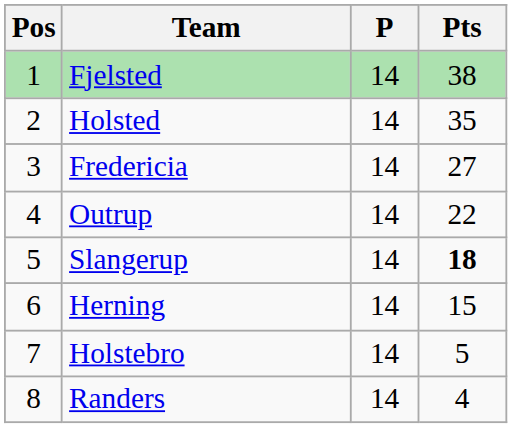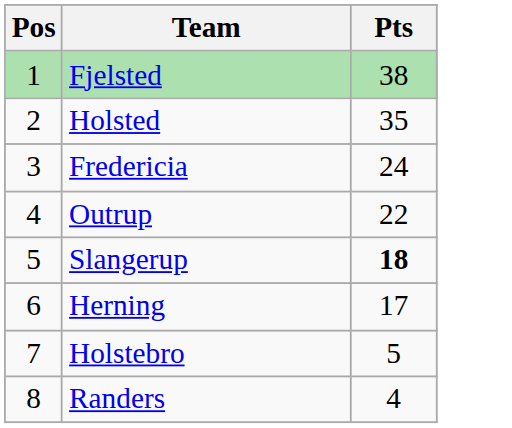 <table class="wikitable" style="font-size: 100%">
 <tr>
 <th width=20>Pos</th>
 <th width=150>Team</th>
-<th width=30>P</th>
 <th width=40>Pts</th>
 </tr>
 <tr align=center style="background:#ACE1AF;">
 <td>1</td>
 <td align="left"><a href='#'>Fjelsted</a></td>
-<td>14</td>
 <td>38</td>
 </tr>
 <tr align=center>
 <td>2</td>
 <td align="left"><a href='#'>Holsted</a></td>
-<td>14</td>
 <td>35</td>
 </tr>
 <tr align=center>
 <td>3</td>
 <td align="left"><a href='#'>Fredericia</a></td>
-<td>14</td>
-<td>27</td>
+<td>24</td>
 </tr>
 <tr align=center>
 <td>4</td>
 <td align="left"><a href='#'>Outrup</a></td>
-<td>14</td>
 <td>22</td>
 </tr>
 <tr align=center>
 <td>5</td>
 <td align="left"><a href='#'>Slangerup</a></td>
-<td>14</td>
 <td><strong>18</strong></td>
 </tr>
 <tr align=center>
 <td>6</td>
 <td align="left"><a href='#'>Herning</a></td>
-<td>14</td>
-<td>15</td>
+<td>17</td>
 </tr>
 <tr align=center>
 <td>7</td>
 <td align="left"><a href='#'>Holstebro</a></td>
-<td>14</td>
 <td>5</td>
 </tr>
 <tr align=center>
 <td>8</td>
 <td align="left"><a href='#'>Randers</a></td>
-<td>14</td>
 <td>4</td>
 </tr>
 </table>
